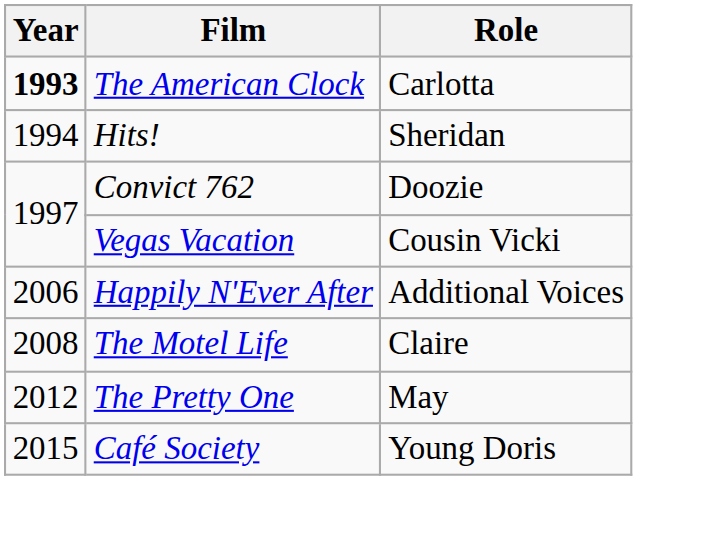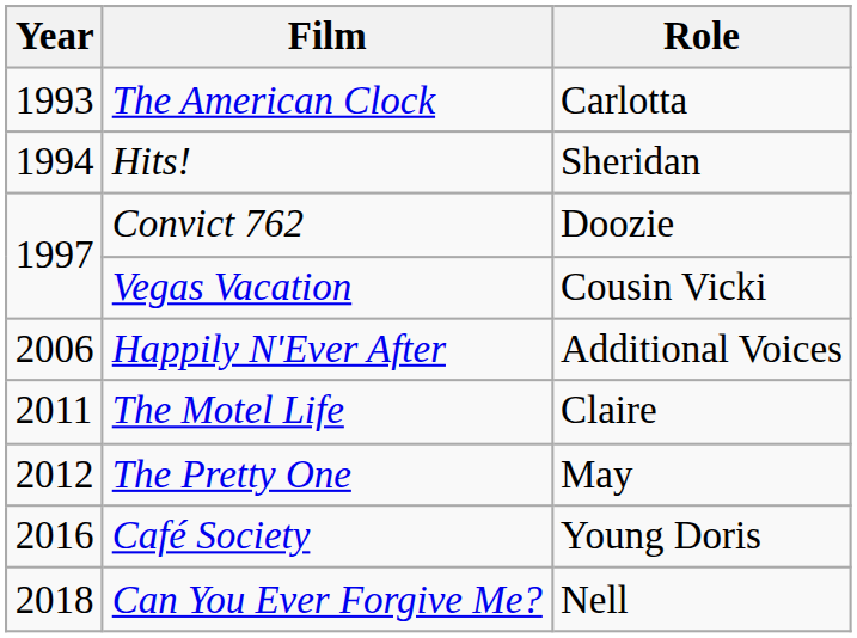 <table class="wikitable sortable">
 <tr>
 <th>Year</th>
 <th>Film</th>
 <th>Role</th>
 </tr>
 <tr>
-<td><strong>1993</strong></td>
+<td>1993</td>
 <td><em><a href='#'>The American Clock</a></em></td>
 <td>Carlotta</td>
 </tr>
 <tr>
 <td>1994</td>
 <td><em>Hits!</em></td>
 <td>Sheridan</td>
 </tr>
 <tr>
 <td rowspan=2>1997</td>
 <td><em>Convict 762</em></td>
 <td>Doozie</td>
 </tr>
 <tr>
 <td><em><a href='#'>Vegas Vacation</a></em></td>
 <td>Cousin Vicki</td>
 </tr>
 <tr>
 <td>2006</td>
 <td><em><a href='#'>Happily N'Ever After</a></em></td>
 <td>Additional Voices</td>
 </tr>
 <tr>
-<td>2008</td>
+<td>2011</td>
 <td><em><a href='#'>The Motel Life</a></em></td>
 <td>Claire</td>
 </tr>
 <tr>
 <td>2012</td>
 <td><em><a href='#'>The Pretty One</a></em></td>
 <td>May</td>
 </tr>
 <tr>
-<td>2015</td>
+<td>2016</td>
 <td><em><a href='#'>Café Society</a></em></td>
 <td>Young Doris</td>
 </tr>
+<tr>
+<td>2018</td>
+<td><em><a href='#'>Can You Ever Forgive Me?</a></em></td>
+<td>Nell</td>
+</tr>
 </table>
